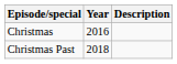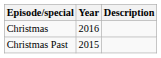 <table class="wikitable sortable">
 <tr>
 <th>Episode/special</th>
 <th>Year</th>
 <th>Description</th>
 </tr>
 <tr>
 <td>Christmas</td>
 <td>2016</td>
 <td></td>
 </tr>
 <tr>
 <td>Christmas Past</td>
-<td>2018</td>
+<td>2015</td>
 <td></td>
 </tr>
 </table>
